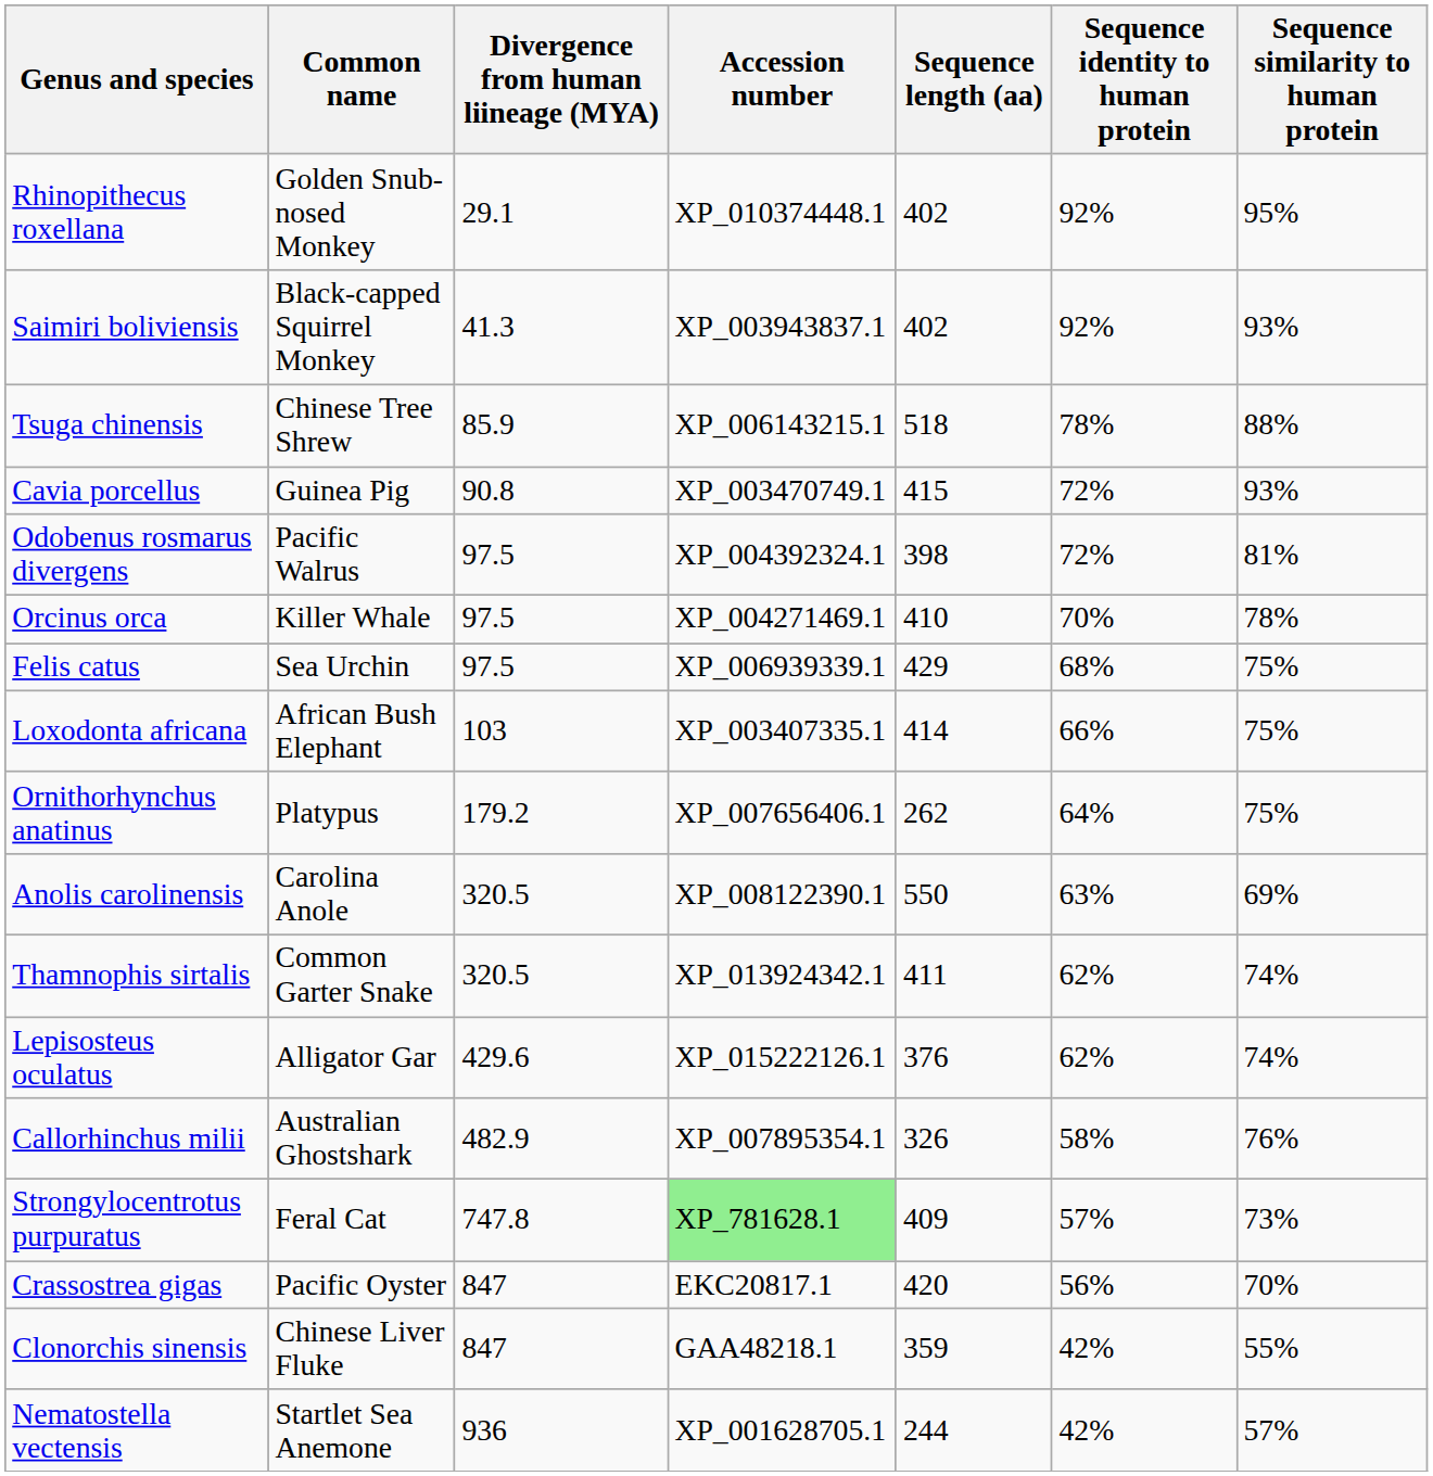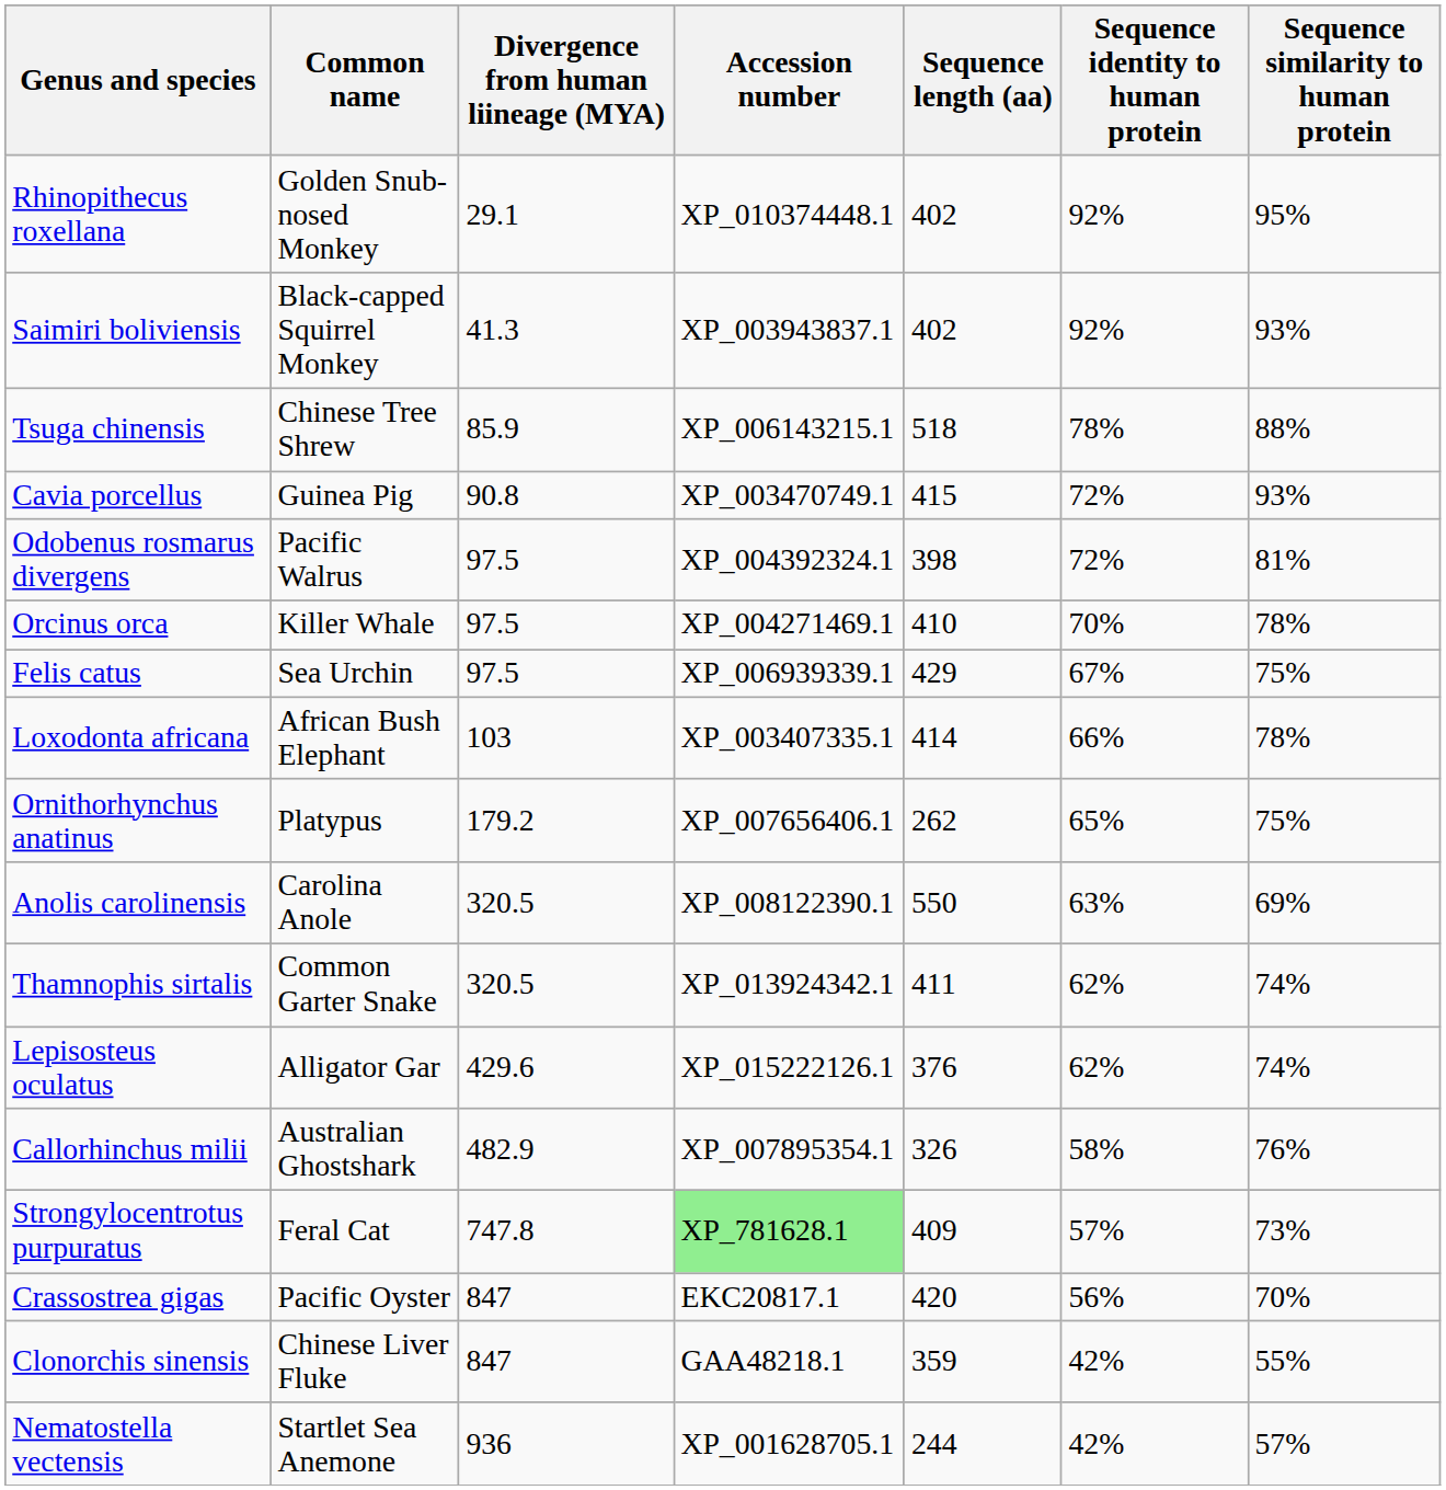 <table class="wikitable" style="width: 60%; ">
 <tr>
 <th>Genus and species</th>
 <th>Common name</th>
 <th>Divergence from human liineage (MYA)</th>
 <th>Accession number</th>
 <th>Sequence length (aa)</th>
 <th>Sequence identity to human protein</th>
 <th>Sequence similarity to human protein</th>
 </tr>
 <tr>
 <td><a href='#'>Rhinopithecus roxellana</a></td>
 <td>Golden Snub-nosed Monkey</td>
 <td>29.1</td>
 <td>XP_010374448.1</td>
 <td>402</td>
 <td>92%</td>
 <td>95%</td>
 </tr>
 <tr>
 <td><a href='#'>Saimiri boliviensis</a></td>
 <td>Black-capped Squirrel Monkey</td>
 <td>41.3</td>
 <td>XP_003943837.1</td>
 <td>402</td>
 <td>92%</td>
 <td>93%</td>
 </tr>
 <tr>
 <td><a href='#'>Tsuga chinensis</a></td>
 <td>Chinese Tree Shrew</td>
 <td>85.9</td>
 <td>XP_006143215.1</td>
 <td>518</td>
 <td>78%</td>
 <td>88%</td>
 </tr>
 <tr>
 <td><a href='#'>Cavia porcellus</a></td>
 <td>Guinea Pig</td>
 <td>90.8</td>
 <td>XP_003470749.1</td>
 <td>415</td>
 <td>72%</td>
 <td>93%</td>
 </tr>
 <tr>
 <td><a href='#'>Odobenus rosmarus divergens</a></td>
 <td>Pacific Walrus</td>
 <td>97.5</td>
 <td>XP_004392324.1</td>
 <td>398</td>
 <td>72%</td>
 <td>81%</td>
 </tr>
 <tr>
 <td><a href='#'>Orcinus orca</a></td>
 <td>Killer Whale</td>
 <td>97.5</td>
 <td>XP_004271469.1</td>
 <td>410</td>
 <td>70%</td>
 <td>78%</td>
 </tr>
 <tr>
 <td><a href='#'>Felis catus</a></td>
 <td>Sea Urchin</td>
 <td>97.5</td>
 <td>XP_006939339.1</td>
 <td>429</td>
-<td>68%</td>
+<td>67%</td>
 <td>75%</td>
 </tr>
 <tr>
 <td><a href='#'>Loxodonta africana</a></td>
 <td>African Bush Elephant</td>
 <td>103</td>
 <td>XP_003407335.1</td>
 <td>414</td>
 <td>66%</td>
-<td>75%</td>
+<td>78%</td>
 </tr>
 <tr>
 <td><a href='#'>Ornithorhynchus anatinus</a></td>
 <td>Platypus</td>
 <td>179.2</td>
 <td>XP_007656406.1</td>
 <td>262</td>
-<td>64%</td>
+<td>65%</td>
 <td>75%</td>
 </tr>
 <tr>
 <td><a href='#'>Anolis carolinensis</a></td>
 <td>Carolina Anole</td>
 <td>320.5</td>
 <td>XP_008122390.1</td>
 <td>550</td>
 <td>63%</td>
 <td>69%</td>
 </tr>
 <tr>
 <td><a href='#'>Thamnophis sirtalis</a></td>
 <td>Common Garter Snake</td>
 <td>320.5</td>
 <td>XP_013924342.1</td>
 <td>411</td>
 <td>62%</td>
 <td>74%</td>
 </tr>
 <tr>
 <td><a href='#'>Lepisosteus oculatus</a></td>
 <td>Alligator Gar</td>
 <td>429.6</td>
 <td>XP_015222126.1</td>
 <td>376</td>
 <td>62%</td>
 <td>74%</td>
 </tr>
 <tr>
 <td><a href='#'>Callorhinchus milii</a></td>
 <td>Australian Ghostshark</td>
 <td>482.9</td>
 <td>XP_007895354.1</td>
 <td>326</td>
 <td>58%</td>
 <td>76%</td>
 </tr>
 <tr>
 <td><a href='#'>Strongylocentrotus purpuratus</a></td>
 <td>Feral Cat</td>
 <td>747.8</td>
 <td style="background: lightgreen;">XP_781628.1</td>
 <td>409</td>
 <td>57%</td>
 <td>73%</td>
 </tr>
 <tr>
 <td><a href='#'>Crassostrea gigas</a></td>
 <td>Pacific Oyster</td>
 <td>847</td>
 <td>EKC20817.1</td>
 <td>420</td>
 <td>56%</td>
 <td>70%</td>
 </tr>
 <tr>
 <td><a href='#'>Clonorchis sinensis</a></td>
 <td>Chinese Liver Fluke</td>
 <td>847</td>
 <td>GAA48218.1</td>
 <td>359</td>
 <td>42%</td>
 <td>55%</td>
 </tr>
 <tr>
 <td><a href='#'>Nematostella vectensis</a></td>
 <td>Startlet Sea Anemone</td>
 <td>936</td>
 <td>XP_001628705.1</td>
 <td>244</td>
 <td>42%</td>
 <td>57%</td>
 </tr>
 <tr>
 </tr>
 </table>
